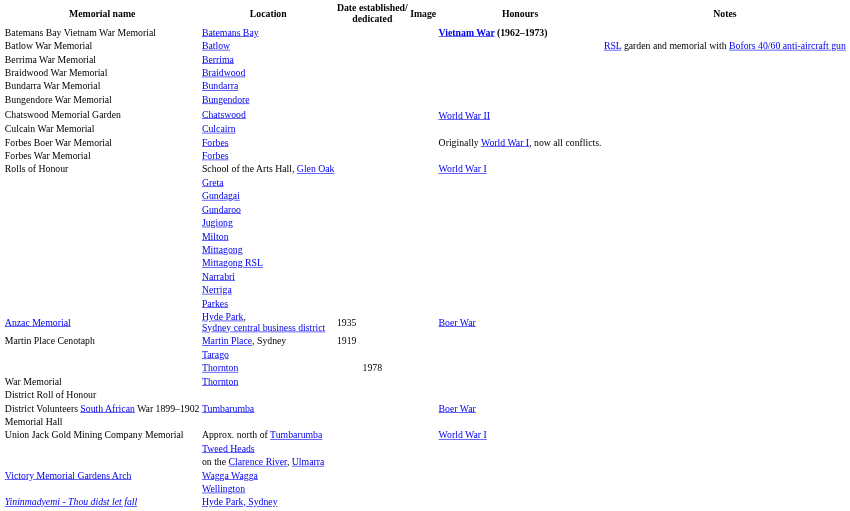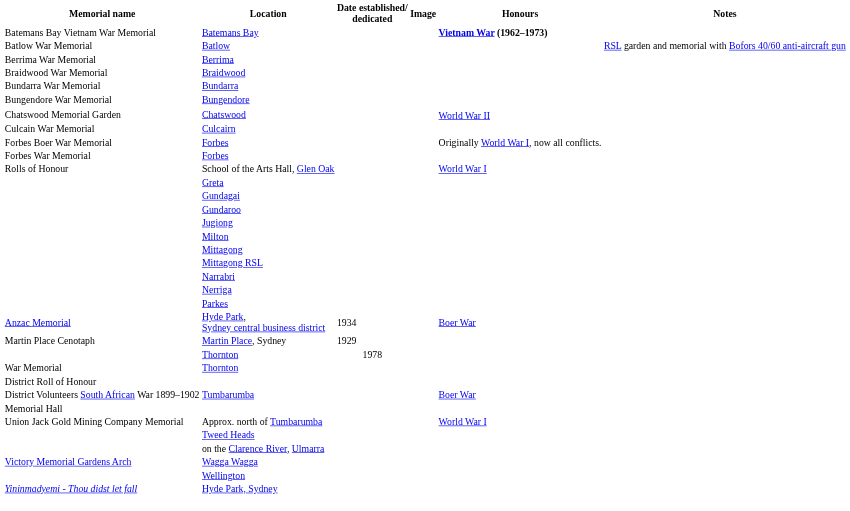 <table>
 <tr>
 <th>Memorial name</th>
 <th>Location</th>
 <th>Date established/<br>dedicated</th>
 <th>Image</th>
 <th>Honours</th>
 <th>Notes</th>
 </tr>
 <tr>
 <td>Batemans Bay Vietnam War Memorial</td>
 <td><a href='#'>Batemans Bay</a></td>
 <td align=center></td>
 <td></td>
 <td><strong><a href='#'>Vietnam War</a> (1962–1973)</strong></td>
 <td></td>
 </tr>
 <tr>
 <td>Batlow War Memorial</td>
 <td><a href='#'>Batlow</a></td>
 <td></td>
 <td></td>
 <td></td>
 <td><a href='#'>RSL</a> garden and memorial with <a href='#'>Bofors 40/60 anti-aircraft gun</a></td>
 </tr>
 <tr>
 <td>Berrima War Memorial</td>
 <td><a href='#'>Berrima</a></td>
 <td></td>
 <td></td>
 <td></td>
 <td></td>
 </tr>
 <tr>
 <td>Braidwood War Memorial</td>
 <td><a href='#'>Braidwood</a></td>
 <td></td>
 <td></td>
 <td></td>
 <td></td>
 </tr>
 <tr>
 <td>Bundarra War Memorial</td>
 <td><a href='#'>Bundarra</a></td>
 <td></td>
 <td></td>
 <td></td>
 <td></td>
 </tr>
 <tr>
 <td>Bungendore War Memorial</td>
 <td><a href='#'>Bungendore</a></td>
 <td></td>
 <td></td>
 <td></td>
 <td></td>
 </tr>
 <tr>
 <td rowspan=2>Chatswood Memorial Garden</td>
 <td rowspan=2><a href='#'>Chatswood</a></td>
 <td></td>
 <td></td>
 <td></td>
 <td></td>
 </tr>
 <tr>
 <td></td>
 <td></td>
 <td><a href='#'>World War II</a></td>
 <td></td>
 </tr>
 <tr>
 <td>Culcain War Memorial</td>
 <td><a href='#'>Culcairn</a></td>
 <td></td>
 <td></td>
 <td></td>
 <td></td>
 </tr>
 <tr>
 <td>Forbes Boer War Memorial</td>
 <td><a href='#'>Forbes</a></td>
 <td></td>
 <td></td>
 <td>Originally <a href='#'>World War I</a>, now all conflicts.</td>
 <td></td>
 </tr>
 <tr>
 <td>Forbes War Memorial</td>
 <td><a href='#'>Forbes</a></td>
 <td></td>
 <td></td>
 <td></td>
 <td></td>
 </tr>
 <tr>
 <td>Rolls of Honour</td>
 <td>School of the Arts Hall, <a href='#'>Glen Oak</a></td>
 <td></td>
 <td></td>
 <td><a href='#'>World War I</a></td>
 <td></td>
 </tr>
 <tr>
 <td></td>
 <td><a href='#'>Greta</a></td>
 <td></td>
 <td></td>
 <td></td>
 <td></td>
 </tr>
 <tr>
 <td></td>
 <td><a href='#'>Gundagai</a></td>
 <td></td>
 <td></td>
 <td></td>
 <td></td>
 </tr>
 <tr>
 <td></td>
 <td><a href='#'>Gundaroo</a></td>
 <td></td>
 <td></td>
 <td></td>
 <td></td>
 </tr>
 <tr>
 <td></td>
 <td><a href='#'>Jugiong</a></td>
 <td></td>
 <td></td>
 <td></td>
 <td></td>
 </tr>
 <tr>
 <td></td>
 <td><a href='#'>Milton</a></td>
 <td></td>
 <td></td>
 <td></td>
 <td></td>
 </tr>
 <tr>
 <td></td>
 <td><a href='#'>Mittagong</a></td>
 <td></td>
 <td></td>
 <td></td>
 <td></td>
 </tr>
 <tr>
 <td></td>
 <td><a href='#'>Mittagong RSL</a></td>
 <td></td>
 <td></td>
 <td></td>
 <td></td>
 </tr>
 <tr>
 <td></td>
 <td><a href='#'>Narrabri</a></td>
 <td></td>
 <td></td>
 <td></td>
 <td></td>
 </tr>
 <tr>
 <td></td>
 <td><a href='#'>Nerriga</a></td>
 <td></td>
 <td></td>
 <td></td>
 <td></td>
 </tr>
 <tr>
 <td></td>
 <td><a href='#'>Parkes</a></td>
 <td></td>
 <td></td>
 <td></td>
 <td></td>
 </tr>
 <tr>
 <td><a href='#'>Anzac Memorial</a></td>
 <td><a href='#'>Hyde Park</a>,<br><a href='#'>Sydney central business district</a></td>
-<td>1935</td>
+<td>1934</td>
 <td></td>
 <td><a href='#'>Boer War</a></td>
 <td></td>
 </tr>
 <tr>
 <td>Martin Place Cenotaph</td>
 <td><a href='#'>Martin Place</a>, Sydney</td>
-<td>1919</td>
-<td></td>
-<td></td>
-<td></td>
-</tr>
-<tr>
-<td></td>
-<td><a href='#'>Tarago</a></td>
-<td></td>
-<td></td>
+<td>1929</td>
 <td></td>
 <td></td>
 <td></td>
 </tr>
 <tr>
 <td></td>
 <td><a href='#'>Thornton</a></td>
 <td align=center>1978</td>
 <td></td>
 <td></td>
 <td></td>
 </tr>
 <tr>
 <td>War Memorial</td>
 <td><a href='#'>Thornton</a></td>
 <td></td>
 <td></td>
 <td></td>
 <td></td>
 </tr>
 <tr>
 <td>District Roll of Honour</td>
 <td rowspan=3><a href='#'>Tumbarumba</a></td>
 <td></td>
 <td></td>
 <td></td>
 <td></td>
 </tr>
 <tr>
 <td>District Volunteers <a href='#'>South African</a> War 1899–1902</td>
 <td></td>
 <td></td>
 <td><a href='#'>Boer War</a></td>
 <td></td>
 </tr>
 <tr>
 <td>Memorial Hall</td>
 <td></td>
 <td></td>
 <td></td>
 <td></td>
 </tr>
 <tr>
 <td>Union Jack Gold Mining Company Memorial</td>
 <td>Approx.  north of <a href='#'>Tumbarumba</a></td>
 <td></td>
 <td></td>
 <td><a href='#'>World War I</a></td>
 <td></td>
 </tr>
 <tr>
 <td></td>
 <td><a href='#'>Tweed Heads</a></td>
 <td></td>
 <td></td>
 <td></td>
 <td></td>
 </tr>
 <tr>
 <td></td>
 <td>on the <a href='#'>Clarence River</a>, <a href='#'>Ulmarra</a></td>
 <td></td>
 <td></td>
 <td></td>
 <td></td>
 </tr>
 <tr>
 <td><a href='#'>Victory Memorial Gardens Arch</a></td>
 <td><a href='#'>Wagga Wagga</a></td>
 <td></td>
 <td></td>
 <td></td>
 <td></td>
 </tr>
 <tr>
 <td></td>
 <td rowspan=2><a href='#'>Wellington</a></td>
 <td></td>
 <td></td>
 <td></td>
 <td></td>
 </tr>
 <tr>
 <td></td>
 <td></td>
 <td></td>
 <td></td>
 <td></td>
 </tr>
 <tr>
 <td><em><a href='#'>Yininmadyemi - Thou didst let fall</a></em></td>
 <td><a href='#'>Hyde Park, Sydney</a></td>
 <td></td>
 <td></td>
 <td></td>
 <td></td>
 </tr>
 <tr>
 </tr>
 </table>
